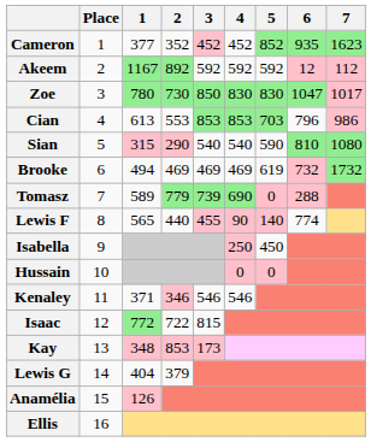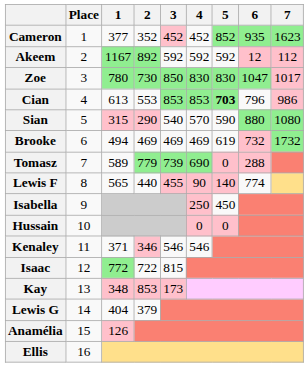 <table class="wikitable sortable" style="margin: auto; text-align: center;">
 <tr>
 <th></th>
 <th>Place</th>
 <th>1</th>
 <th>2</th>
 <th>3</th>
 <th>4</th>
 <th>5</th>
 <th>6</th>
 <th>7</th>
 </tr>
 <tr>
 <th>Cameron</th>
 <td>1</td>
 <td>377</td>
 <td>352</td>
 <td style=background:pink>452</td>
 <td>452</td>
 <td style="background:lightgreen">852</td>
 <td style="background:lightgreen">935</td>
 <td style="background:lightgreen">1623</td>
 </tr>
 <tr>
 <th>Akeem</th>
 <td>2</td>
 <td style="background:lightgreen">1167</td>
 <td style="background:lightgreen">892</td>
 <td>592</td>
 <td>592</td>
 <td>592</td>
 <td style=background:pink>12</td>
 <td style=background:pink>112</td>
 </tr>
 <tr>
 <th>Zoe</th>
 <td>3</td>
 <td style="background:lightgreen">780</td>
 <td style="background:lightgreen">730</td>
 <td style="background:lightgreen">850</td>
 <td style="background:lightgreen">830</td>
 <td style="background:lightgreen">830</td>
 <td style="background:lightgreen">1047</td>
 <td style=background:pink>1017</td>
 </tr>
 <tr>
 <th>Cian</th>
 <td>4</td>
 <td>613</td>
 <td>553</td>
 <td style="background:lightgreen">853</td>
 <td style="background:lightgreen">853</td>
-<td style="background:lightgreen">703</td>
+<td style="background:lightgreen"><strong>703</strong></td>
 <td>796</td>
 <td style=background:pink>986</td>
 </tr>
 <tr>
 <th>Sian</th>
 <td>5</td>
 <td style=background:pink>315</td>
 <td style=background:pink>290</td>
 <td>540</td>
-<td>540</td>
+<td>570</td>
 <td>590</td>
-<td style="background:lightgreen">810</td>
+<td style="background:lightgreen">880</td>
 <td style="background:lightgreen">1080</td>
 </tr>
 <tr>
 <th>Brooke</th>
 <td>6</td>
 <td>494</td>
 <td>469</td>
 <td>469</td>
 <td>469</td>
 <td>619</td>
 <td style=background:pink>732</td>
 <td style="background:lightgreen">1732</td>
 </tr>
 <tr>
 <th>Tomasz</th>
 <td>7</td>
 <td>589</td>
 <td style="background:lightgreen">779</td>
 <td style="background:lightgreen">739</td>
 <td style="background:lightgreen">690</td>
 <td style=background:pink>0</td>
 <td style=background:pink>288</td>
 <td style="background:#FA8072;" colspan="1"></td>
 </tr>
 <tr>
 <th>Lewis F</th>
 <td>8</td>
 <td>565</td>
 <td>440</td>
 <td style=background:pink>455</td>
 <td style=background:pink>90</td>
 <td style=background:pink>140</td>
 <td>774</td>
 <td style="background:#ffe08b;" colspan="1"></td>
 </tr>
 <tr>
 <th>Isabella</th>
 <td>9</td>
 <td colspan="3" style="background:#cccccc;"></td>
 <td style=background:pink>250</td>
 <td>450</td>
 <td style="background:#FA8072;" colspan="2"></td>
 </tr>
 <tr>
 <th>Hussain</th>
 <td>10</td>
 <td colspan="3" style="background:#cccccc;"></td>
 <td style=background:pink>0</td>
 <td style=background:pink>0</td>
 <td style="background:#FA8072;" colspan="2"></td>
 </tr>
 <tr>
 <th>Kenaley</th>
 <td>11</td>
 <td>371</td>
 <td style=background:pink>346</td>
 <td>546</td>
 <td>546</td>
 <td style="background:#FA8072;" colspan="3"></td>
 </tr>
 <tr>
 <th>Isaac</th>
 <td>12</td>
 <td style="background:lightgreen">772</td>
 <td>722</td>
 <td>815</td>
 <td style="background:#FA8072;" colspan="4"></td>
 </tr>
 <tr>
 <th>Kay</th>
 <td>13</td>
 <td style=background:pink>348</td>
 <td style=background:pink>853</td>
 <td style=background:pink>173</td>
 <td style="background:#fcf;" colspan="4"></td>
 </tr>
 <tr>
 <th>Lewis G</th>
 <td>14</td>
 <td>404</td>
 <td>379</td>
 <td style="background:#FA8072;" colspan="5"></td>
 </tr>
 <tr>
 <th>Anamélia</th>
 <td>15</td>
 <td style=background:pink>126</td>
 <td style="background:#FA8072;" colspan="6"></td>
 </tr>
 <tr>
 <th>Ellis</th>
 <td>16</td>
 <td style="background:#ffe08b;" colspan="7"></td>
 </tr>
 </table>
